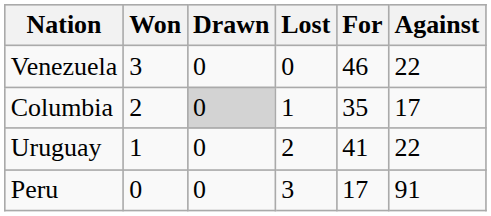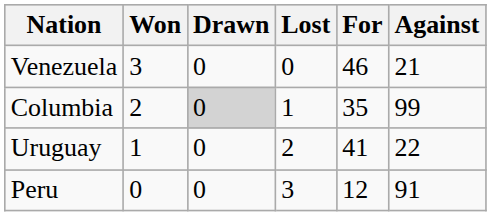 <table class="wikitable">
 <tr>
 <th>Nation</th>
 <th>Won</th>
 <th>Drawn</th>
 <th>Lost</th>
 <th>For</th>
 <th>Against</th>
 </tr>
 <tr>
 <td>Venezuela</td>
 <td>3</td>
 <td>0</td>
 <td>0</td>
 <td>46</td>
-<td>22</td>
+<td>21</td>
 </tr>
 <tr>
 <td>Columbia</td>
 <td>2</td>
 <td style="background: lightgrey;">0</td>
 <td>1</td>
 <td>35</td>
-<td>17</td>
+<td>99</td>
 </tr>
 <tr>
 <td>Uruguay</td>
 <td>1</td>
 <td>0</td>
 <td>2</td>
 <td>41</td>
 <td>22</td>
 </tr>
 <tr>
 <td>Peru</td>
 <td>0</td>
 <td>0</td>
 <td>3</td>
-<td>17</td>
+<td>12</td>
 <td>91</td>
 </tr>
 </table>
